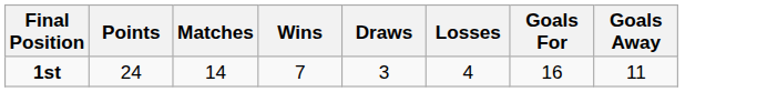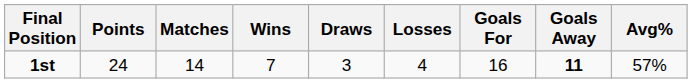 <table class="wikitable" style="font-size: 95%; text-align: center;">
 <tr>
 <th width=60>Final Position</th>
 <th width=60>Points</th>
 <th width=60>Matches</th>
 <th width=60>Wins</th>
 <th width=60>Draws</th>
 <th width=60>Losses</th>
 <th width=60>Goals For</th>
 <th width=60>Goals Away</th>
+<th width=60>Avg%</th>
 </tr>
 <tr>
 <td><strong>1st</strong></td>
 <td>24</td>
 <td>14</td>
 <td>7</td>
 <td>3</td>
 <td>4</td>
 <td>16</td>
-<td>11</td>
+<td><strong>11</strong></td>
+<td>57%</td>
 </tr>
 </table>
